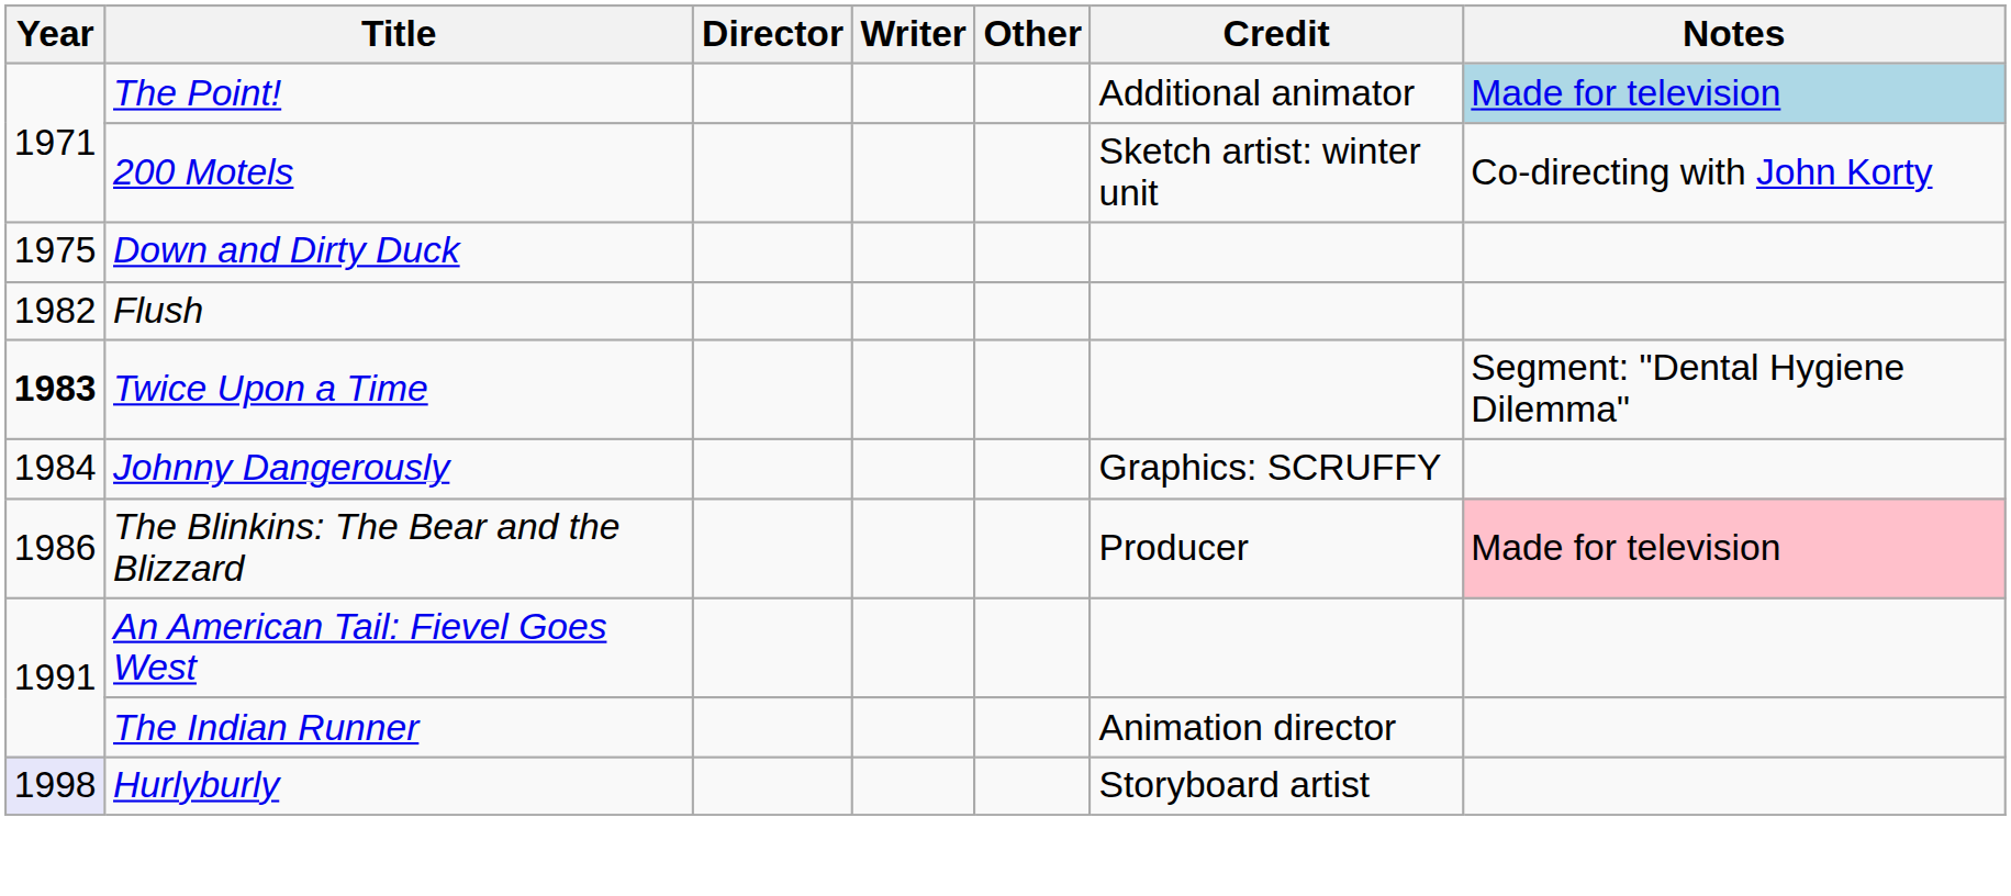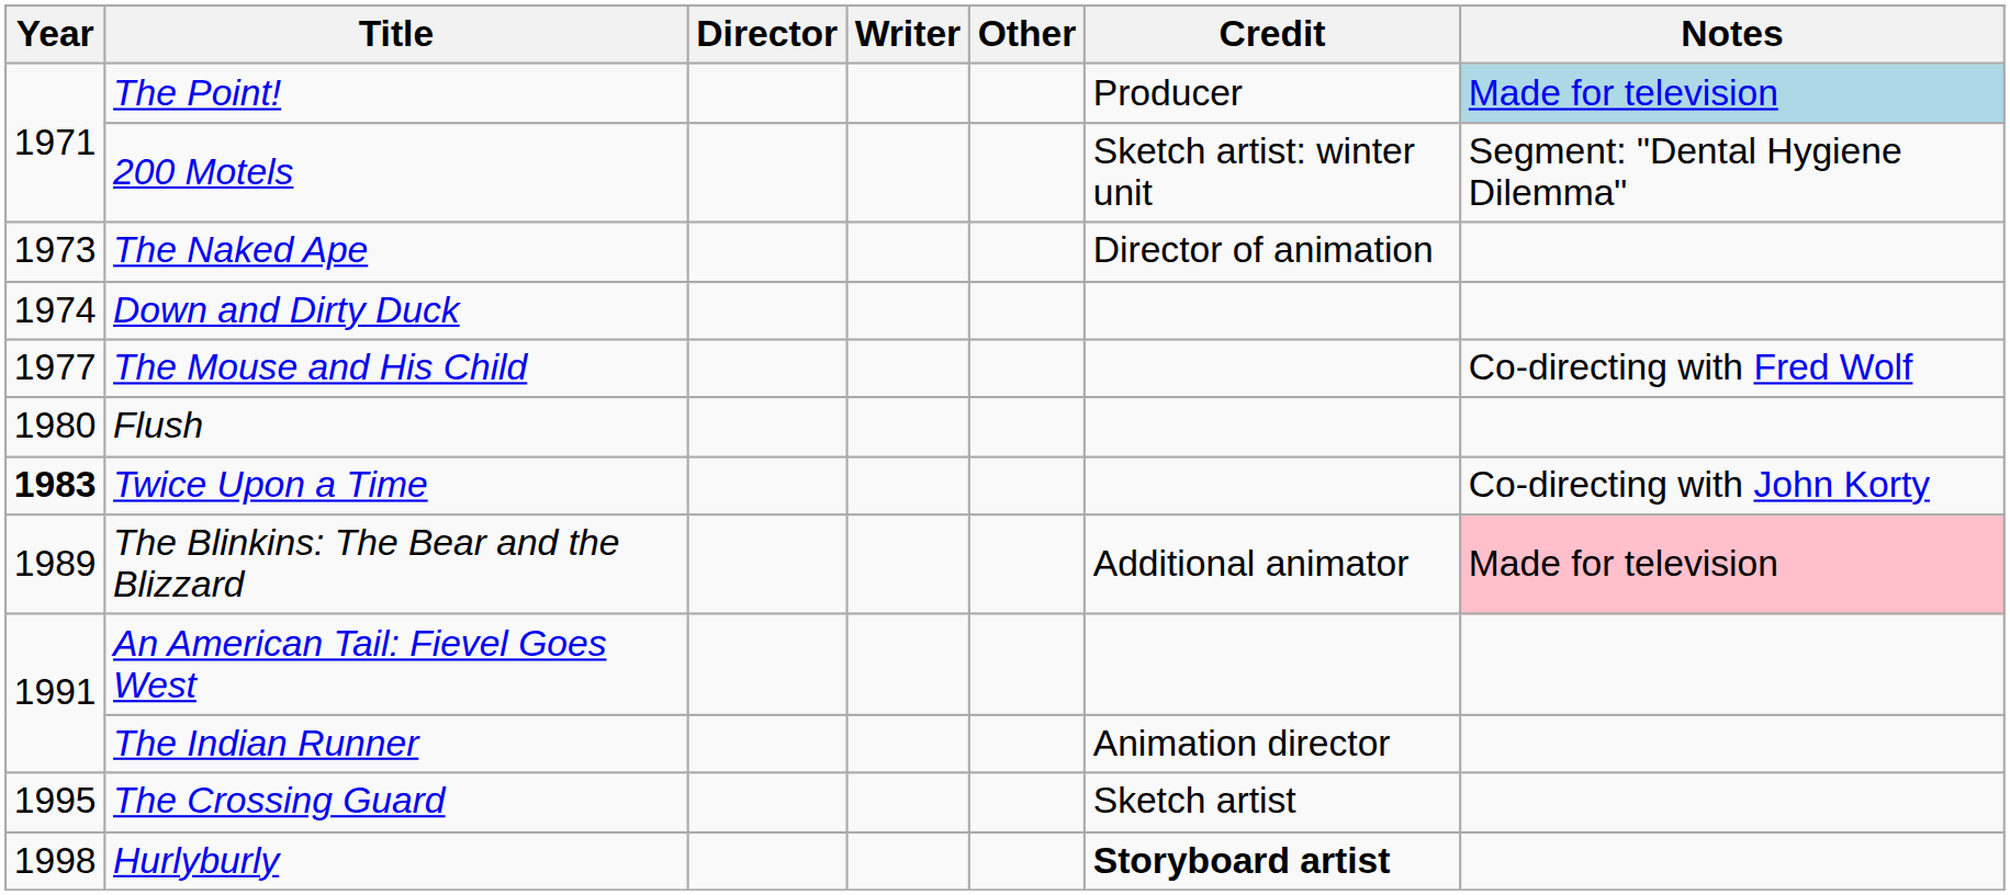 <table class="wikitable sortable">
 <tr>
 <th>Year</th>
 <th>Title</th>
 <th>Director</th>
 <th>Writer</th>
 <th>Other</th>
 <th>Credit</th>
 <th>Notes</th>
 </tr>
 <tr>
 <td rowspan="2">1971</td>
 <td><em><a href='#'>The Point!</a></em></td>
 <td></td>
 <td></td>
 <td></td>
-<td>Additional animator</td>
+<td>Producer</td>
 <td style="background: lightblue;"><a href='#'>Made for television</a></td>
 </tr>
 <tr>
 <td><em><a href='#'>200 Motels</a></em></td>
 <td></td>
 <td></td>
 <td></td>
 <td>Sketch artist: winter unit</td>
-<td>Co-directing with <a href='#'>John Korty</a></td>
+<td>Segment: "Dental Hygiene Dilemma"</td>
 </tr>
 <tr>
-<td>1975</td>
+<td>1973</td>
+<td><em><a href='#'>The Naked Ape</a></em></td>
+<td></td>
+<td></td>
+<td></td>
+<td>Director of animation</td>
+<td></td>
+</tr>
+<tr>
+<td>1974</td>
 <td><em><a href='#'>Down and Dirty Duck</a></em></td>
 <td></td>
 <td></td>
 <td></td>
 <td></td>
 <td></td>
 </tr>
 <tr>
-<td>1982</td>
+<td>1977</td>
+<td><em><a href='#'>The Mouse and His Child</a></em></td>
+<td></td>
+<td></td>
+<td></td>
+<td></td>
+<td>Co-directing with <a href='#'>Fred Wolf</a></td>
+</tr>
+<tr>
+<td>1980</td>
 <td><em>Flush</em></td>
 <td></td>
 <td></td>
 <td></td>
 <td></td>
 <td></td>
 </tr>
 <tr>
 <td><strong>1983</strong></td>
 <td><em><a href='#'>Twice Upon a Time</a></em></td>
 <td></td>
 <td></td>
 <td></td>
 <td></td>
-<td>Segment: "Dental Hygiene Dilemma"</td>
+<td>Co-directing with <a href='#'>John Korty</a></td>
 </tr>
 <tr>
-<td>1984</td>
-<td><em><a href='#'>Johnny Dangerously</a></em></td>
-<td></td>
-<td></td>
-<td></td>
-<td>Graphics: SCRUFFY</td>
-<td></td>
-</tr>
-<tr>
-<td>1986</td>
+<td>1989</td>
 <td><em>The Blinkins: The Bear and the Blizzard</em></td>
 <td></td>
 <td></td>
 <td></td>
-<td>Producer</td>
+<td>Additional animator</td>
 <td style="background: pink;">Made for television</td>
 </tr>
 <tr>
 <td rowspan="2">1991</td>
 <td><em><a href='#'>An American Tail: Fievel Goes West</a></em></td>
 <td></td>
 <td></td>
 <td></td>
 <td></td>
 <td></td>
 </tr>
 <tr>
 <td><em><a href='#'>The Indian Runner</a></em></td>
 <td></td>
 <td></td>
 <td></td>
 <td>Animation director</td>
 <td></td>
 </tr>
 <tr>
-<td style="background: lavender;">1998</td>
+<td>1995</td>
+<td><em><a href='#'>The Crossing Guard</a></em></td>
+<td></td>
+<td></td>
+<td></td>
+<td>Sketch artist</td>
+<td></td>
+</tr>
+<tr>
+<td>1998</td>
 <td><em><a href='#'>Hurlyburly</a></em></td>
 <td></td>
 <td></td>
 <td></td>
-<td>Storyboard artist</td>
+<td><strong>Storyboard artist</strong></td>
 <td></td>
 </tr>
 </table>
